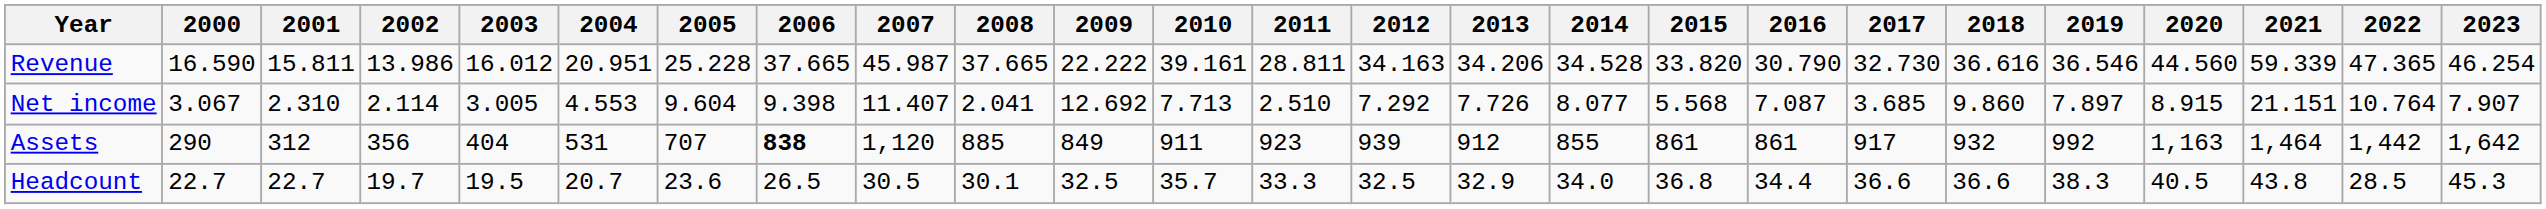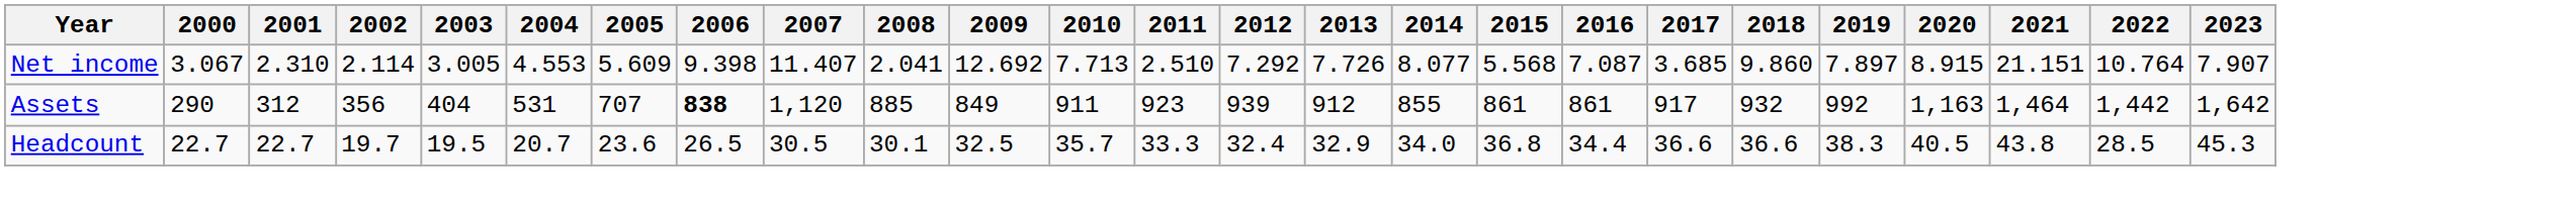 <table class="wikitable">
 <tr>
 <th>Year</th>
 <th>2000</th>
 <th>2001</th>
 <th>2002</th>
 <th>2003</th>
 <th>2004</th>
 <th>2005</th>
 <th>2006</th>
 <th>2007</th>
 <th>2008</th>
 <th>2009</th>
 <th>2010</th>
 <th>2011</th>
 <th>2012</th>
 <th>2013</th>
 <th>2014</th>
 <th>2015</th>
 <th>2016</th>
 <th>2017</th>
 <th>2018</th>
 <th>2019</th>
 <th>2020</th>
 <th>2021</th>
 <th>2022</th>
 <th>2023</th>
 </tr>
 <tr>
-<td><a href='#'>Revenue</a></td>
-<td>16.590</td>
-<td>15.811</td>
-<td>13.986</td>
-<td>16.012</td>
-<td>20.951</td>
-<td>25.228</td>
-<td>37.665</td>
-<td>45.987</td>
-<td>37.665</td>
-<td>22.222</td>
-<td>39.161</td>
-<td>28.811</td>
-<td>34.163</td>
-<td>34.206</td>
-<td>34.528</td>
-<td>33.820</td>
-<td>30.790</td>
-<td>32.730</td>
-<td>36.616</td>
-<td>36.546</td>
-<td>44.560</td>
-<td>59.339</td>
-<td>47.365</td>
-<td>46.254</td>
-</tr>
-<tr>
 <td><a href='#'>Net income</a></td>
 <td>3.067</td>
 <td>2.310</td>
 <td>2.114</td>
 <td>3.005</td>
 <td>4.553</td>
-<td>9.604</td>
+<td>5.609</td>
 <td>9.398</td>
 <td>11.407</td>
 <td>2.041</td>
 <td>12.692</td>
 <td>7.713</td>
 <td>2.510</td>
 <td>7.292</td>
 <td>7.726</td>
 <td>8.077</td>
 <td>5.568</td>
 <td>7.087</td>
 <td>3.685</td>
 <td>9.860</td>
 <td>7.897</td>
 <td>8.915</td>
 <td>21.151</td>
 <td>10.764</td>
 <td>7.907</td>
 </tr>
 <tr>
 <td><a href='#'>Assets</a></td>
 <td>290</td>
 <td>312</td>
 <td>356</td>
 <td>404</td>
 <td>531</td>
 <td>707</td>
 <td><strong>838</strong></td>
 <td>1,120</td>
 <td>885</td>
 <td>849</td>
 <td>911</td>
 <td>923</td>
 <td>939</td>
 <td>912</td>
 <td>855</td>
 <td>861</td>
 <td>861</td>
 <td>917</td>
 <td>932</td>
 <td>992</td>
 <td>1,163</td>
 <td>1,464</td>
 <td>1,442</td>
 <td>1,642</td>
 </tr>
 <tr>
 <td><a href='#'>Headcount</a></td>
 <td>22.7</td>
 <td>22.7</td>
 <td>19.7</td>
 <td>19.5</td>
 <td>20.7</td>
 <td>23.6</td>
 <td>26.5</td>
 <td>30.5</td>
 <td>30.1</td>
 <td>32.5</td>
 <td>35.7</td>
 <td>33.3</td>
-<td>32.5</td>
+<td>32.4</td>
 <td>32.9</td>
 <td>34.0</td>
 <td>36.8</td>
 <td>34.4</td>
 <td>36.6</td>
 <td>36.6</td>
 <td>38.3</td>
 <td>40.5</td>
 <td>43.8</td>
 <td>28.5</td>
 <td>45.3</td>
 </tr>
 </table>
